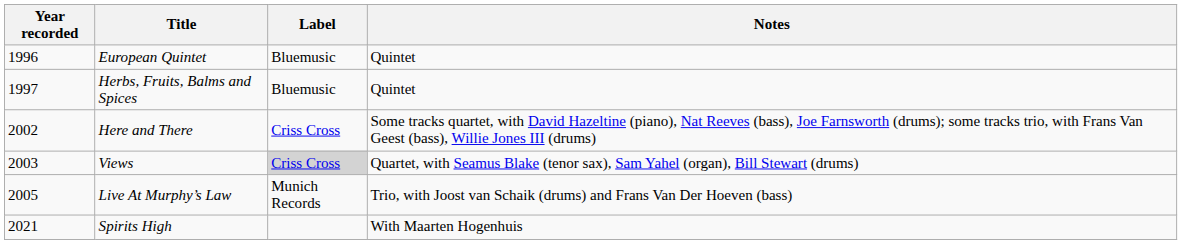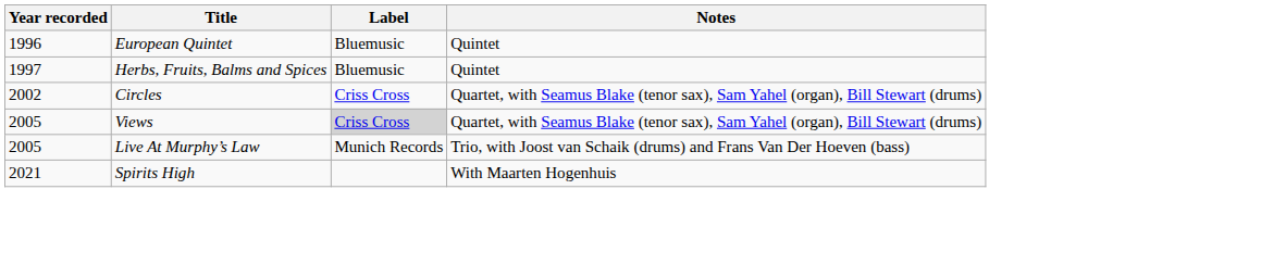 <table class="wikitable sortable">
 <tr>
 <th style="text-align:center;">Year recorded</th>
 <th>Title</th>
 <th>Label</th>
 <th>Notes</th>
 </tr>
 <tr>
 <td>1996</td>
 <td><em>European Quintet</em></td>
 <td>Bluemusic</td>
 <td>Quintet</td>
 </tr>
 <tr>
 <td>1997</td>
 <td><em>Herbs, Fruits, Balms and Spices</em></td>
 <td>Bluemusic</td>
 <td>Quintet</td>
 </tr>
 <tr>
 <td>2002</td>
-<td><em>Here and There</em></td>
+<td><em>Circles</em></td>
 <td><a href='#'>Criss Cross</a></td>
-<td>Some tracks quartet, with <a href='#'>David Hazeltine</a> (piano), <a href='#'>Nat Reeves</a> (bass), <a href='#'>Joe Farnsworth</a> (drums); some tracks trio, with Frans Van Geest (bass), <a href='#'>Willie Jones III</a> (drums)</td>
+<td>Quartet, with <a href='#'>Seamus Blake</a> (tenor sax), <a href='#'>Sam Yahel</a> (organ), <a href='#'>Bill Stewart</a> (drums)</td>
 </tr>
 <tr>
-<td>2003</td>
+<td>2005</td>
 <td><em>Views</em></td>
 <td style="background: lightgrey;"><a href='#'>Criss Cross</a></td>
 <td>Quartet, with <a href='#'>Seamus Blake</a> (tenor sax), <a href='#'>Sam Yahel</a> (organ), <a href='#'>Bill Stewart</a> (drums)</td>
 </tr>
 <tr>
 <td>2005</td>
 <td><em>Live At Murphy’s Law</em></td>
 <td>Munich Records</td>
 <td>Trio, with Joost van Schaik (drums) and Frans Van Der Hoeven (bass)</td>
 </tr>
 <tr>
 <td>2021</td>
 <td><em>Spirits High</em></td>
 <td></td>
 <td>With Maarten Hogenhuis</td>
 </tr>
 </table>
